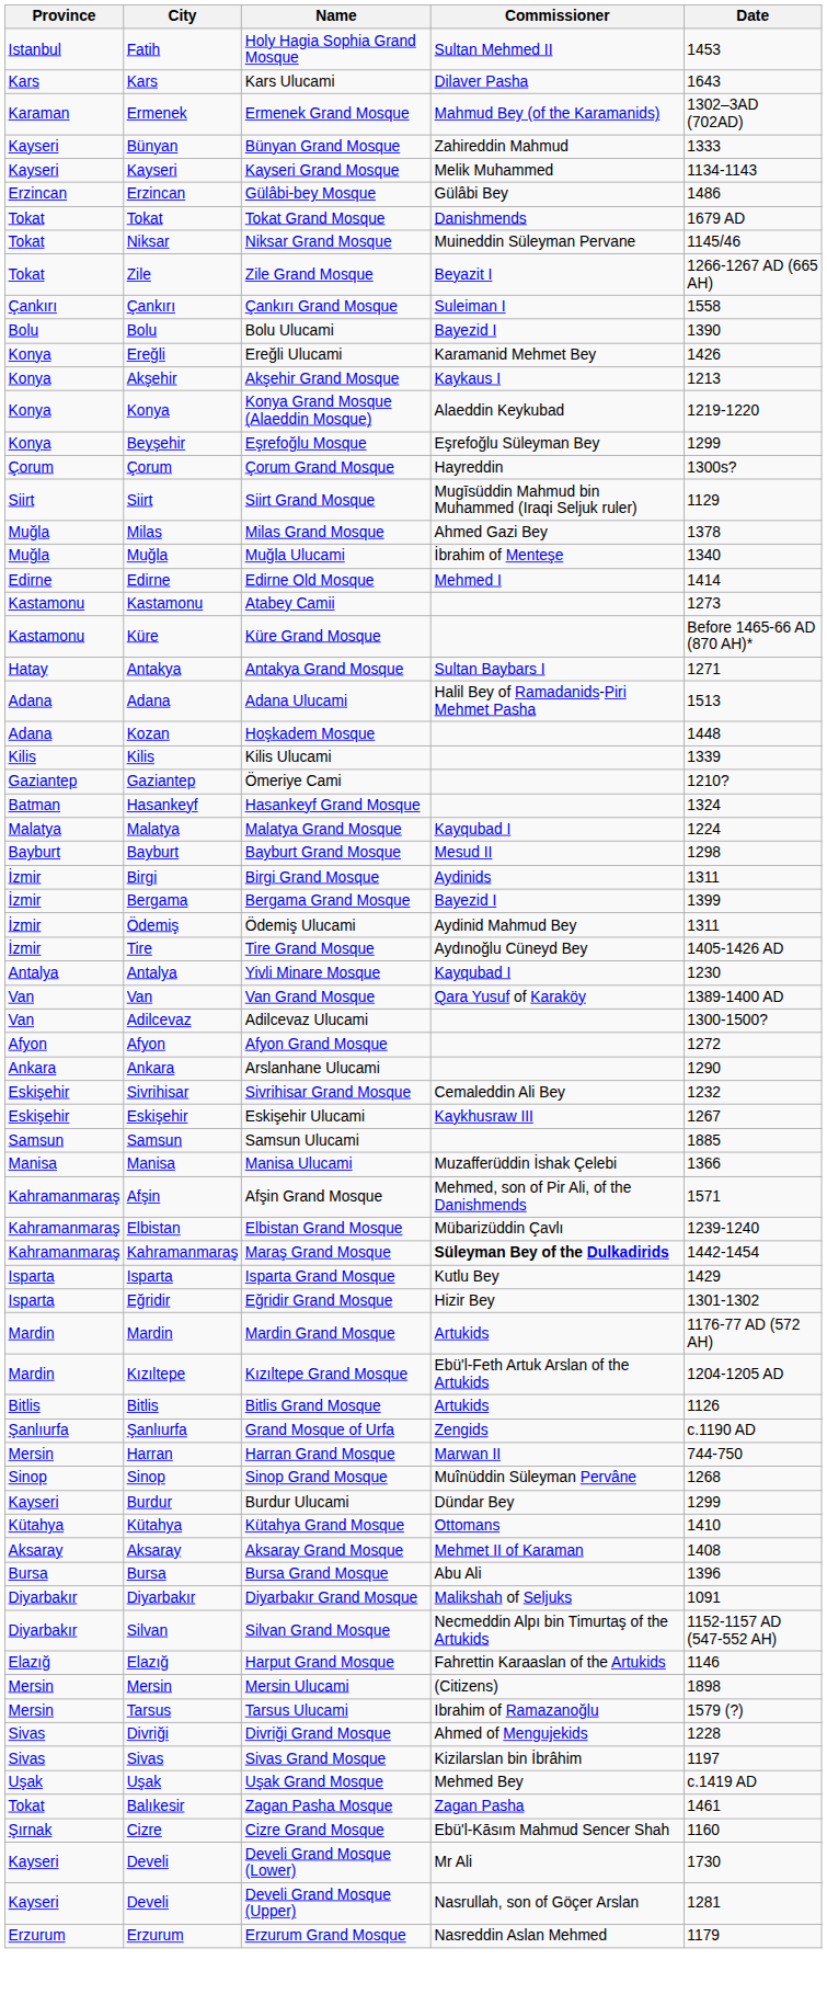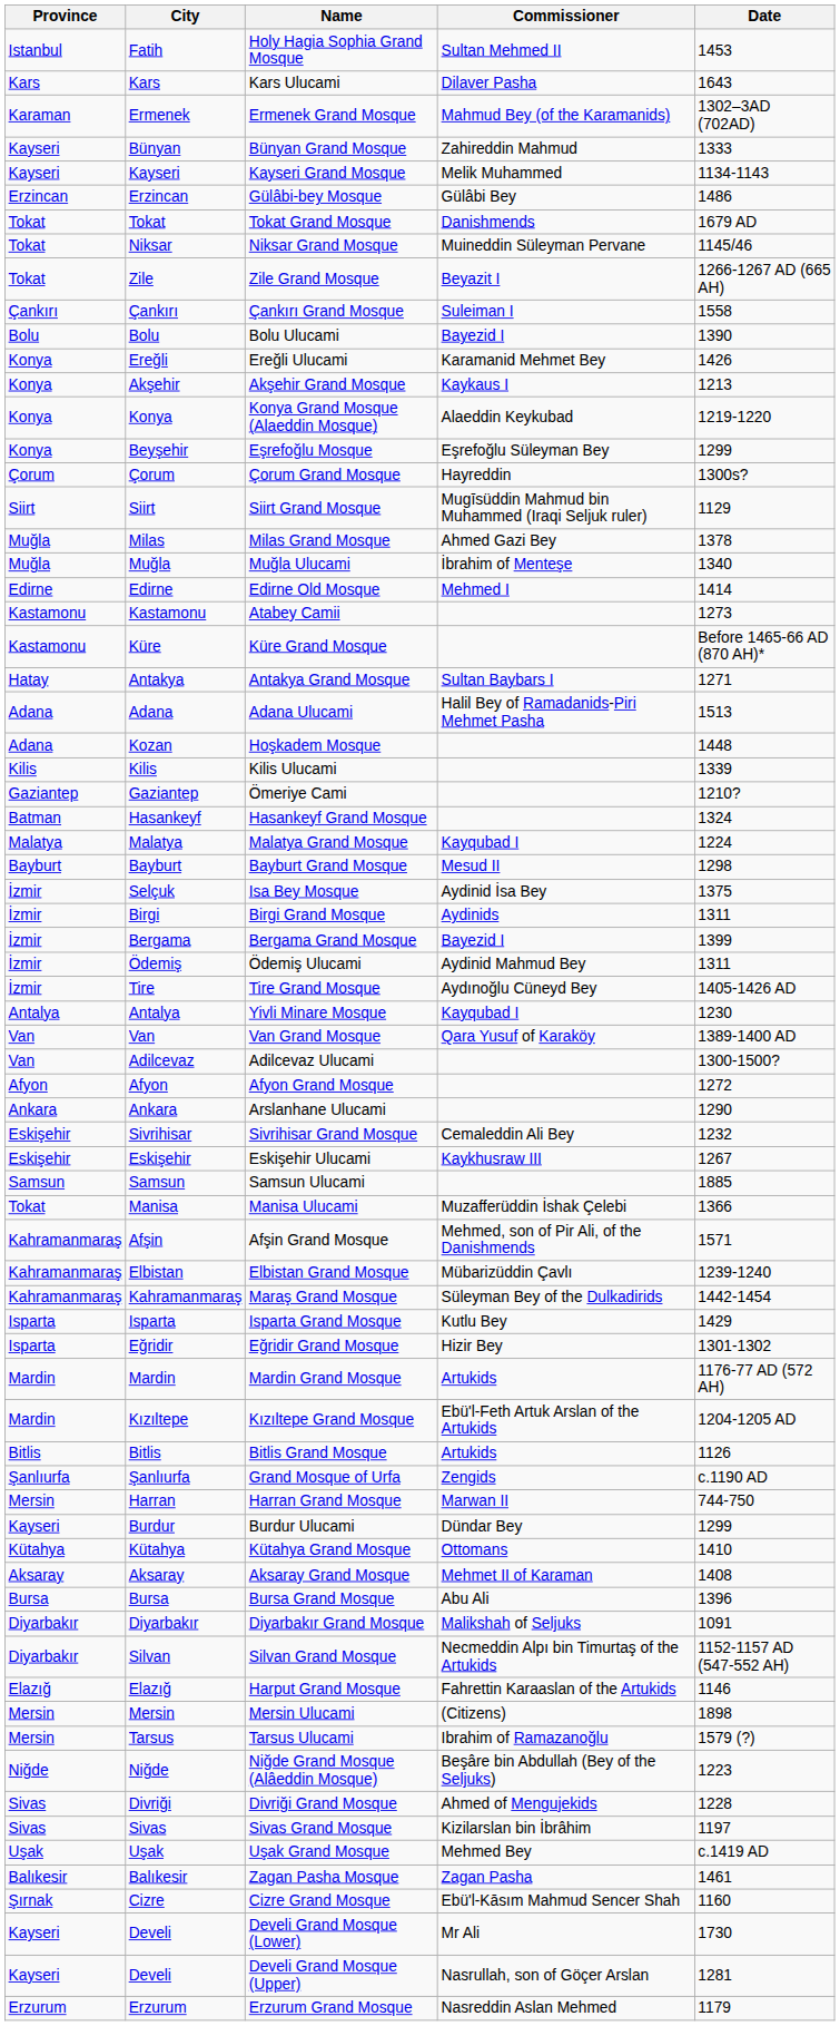 <table class="sortable wikitable">
 <tr>
 <th>Province</th>
 <th>City</th>
 <th>Name</th>
 <th>Commissioner</th>
 <th>Date</th>
 </tr>
 <tr>
 <td><a href='#'>Istanbul</a></td>
 <td><a href='#'>Fatih</a></td>
 <td><a href='#'>Holy Hagia Sophia Grand Mosque</a></td>
 <td><a href='#'>Sultan Mehmed II</a></td>
 <td>1453</td>
 </tr>
 <tr>
 <td><a href='#'>Kars</a></td>
 <td><a href='#'>Kars</a></td>
 <td>Kars Ulucami</td>
 <td><a href='#'>Dilaver Pasha</a></td>
 <td>1643</td>
 </tr>
 <tr>
 <td><a href='#'>Karaman</a></td>
 <td><a href='#'>Ermenek</a></td>
 <td><a href='#'>Ermenek Grand Mosque</a></td>
 <td><a href='#'>Mahmud Bey (of the Karamanids)</a></td>
 <td>1302–3AD (702AD)</td>
 </tr>
 <tr>
 <td><a href='#'>Kayseri</a></td>
 <td><a href='#'>Bünyan</a></td>
 <td><a href='#'>Bünyan Grand Mosque</a></td>
 <td>Zahireddin Mahmud</td>
 <td>1333</td>
 </tr>
 <tr>
 <td><a href='#'>Kayseri</a></td>
 <td><a href='#'>Kayseri</a></td>
 <td><a href='#'>Kayseri Grand Mosque</a></td>
 <td>Melik Muhammed</td>
 <td>1134-1143</td>
 </tr>
 <tr>
 <td><a href='#'>Erzincan</a></td>
 <td><a href='#'>Erzincan</a></td>
 <td><a href='#'>Gülâbi-bey Mosque</a></td>
 <td>Gülâbi Bey</td>
 <td>1486</td>
 </tr>
 <tr>
 <td><a href='#'>Tokat</a></td>
 <td><a href='#'>Tokat</a></td>
 <td><a href='#'>Tokat Grand Mosque</a></td>
 <td><a href='#'>Danishmends</a></td>
 <td>1679 AD</td>
 </tr>
 <tr>
 <td><a href='#'>Tokat</a></td>
 <td><a href='#'>Niksar</a></td>
 <td><a href='#'>Niksar Grand Mosque</a></td>
 <td>Muineddin Süleyman Pervane</td>
 <td>1145/46</td>
 </tr>
 <tr>
 <td><a href='#'>Tokat</a></td>
 <td><a href='#'>Zile</a></td>
 <td><a href='#'>Zile Grand Mosque</a></td>
 <td><a href='#'>Beyazit I</a></td>
 <td>1266-1267 AD (665 AH)</td>
 </tr>
 <tr>
 <td><a href='#'>Çankırı</a></td>
 <td><a href='#'>Çankırı</a></td>
 <td><a href='#'>Çankırı Grand Mosque</a></td>
 <td><a href='#'>Suleiman I</a></td>
 <td>1558</td>
 </tr>
 <tr>
 <td><a href='#'>Bolu</a></td>
 <td><a href='#'>Bolu</a></td>
 <td>Bolu Ulucami</td>
 <td><a href='#'>Bayezid I</a></td>
 <td>1390</td>
 </tr>
 <tr>
 <td><a href='#'>Konya</a></td>
 <td><a href='#'>Ereğli</a></td>
 <td>Ereğli Ulucami</td>
 <td>Karamanid Mehmet Bey</td>
 <td>1426</td>
 </tr>
 <tr>
 <td><a href='#'>Konya</a></td>
 <td><a href='#'>Akşehir</a></td>
 <td><a href='#'>Akşehir Grand Mosque</a></td>
 <td><a href='#'>Kaykaus I</a></td>
 <td>1213</td>
 </tr>
 <tr>
 <td><a href='#'>Konya</a></td>
 <td><a href='#'>Konya</a></td>
 <td><a href='#'>Konya Grand Mosque (Alaeddin Mosque)</a></td>
 <td>Alaeddin Keykubad</td>
 <td>1219-1220</td>
 </tr>
 <tr>
 <td><a href='#'>Konya</a></td>
 <td><a href='#'>Beyşehir</a></td>
 <td><a href='#'>Eşrefoğlu Mosque</a></td>
 <td>Eşrefoğlu Süleyman Bey</td>
 <td>1299</td>
 </tr>
 <tr>
 <td><a href='#'>Çorum</a></td>
 <td><a href='#'>Çorum </a></td>
 <td><a href='#'>Çorum Grand Mosque</a></td>
 <td>Hayreddin</td>
 <td>1300s?</td>
 </tr>
 <tr>
 <td><a href='#'>Siirt</a></td>
 <td><a href='#'>Siirt</a></td>
 <td><a href='#'>Siirt Grand Mosque</a></td>
 <td>Mugīsüddin Mahmud bin Muhammed (Iraqi Seljuk ruler)</td>
 <td>1129</td>
 </tr>
 <tr>
 <td><a href='#'>Muğla</a></td>
 <td><a href='#'>Milas</a></td>
 <td><a href='#'>Milas Grand Mosque</a></td>
 <td>Ahmed Gazi Bey</td>
 <td>1378</td>
 </tr>
 <tr>
 <td><a href='#'>Muğla</a></td>
 <td><a href='#'>Muğla</a></td>
 <td><a href='#'>Muğla Ulucami</a></td>
 <td>İbrahim of <a href='#'>Menteşe</a></td>
 <td>1340</td>
 </tr>
 <tr>
 <td><a href='#'>Edirne</a></td>
 <td><a href='#'>Edirne</a></td>
 <td><a href='#'>Edirne Old Mosque</a></td>
 <td><a href='#'>Mehmed I</a></td>
 <td>1414</td>
 </tr>
 <tr>
 <td><a href='#'>Kastamonu</a></td>
 <td><a href='#'>Kastamonu</a></td>
 <td><a href='#'>Atabey Camii</a></td>
 <td></td>
 <td>1273</td>
 </tr>
 <tr>
 <td><a href='#'>Kastamonu</a></td>
 <td><a href='#'>Küre</a></td>
 <td><a href='#'>Küre Grand Mosque</a></td>
 <td></td>
 <td>Before 1465-66 AD (870 AH)*</td>
 </tr>
 <tr>
 <td><a href='#'>Hatay</a></td>
 <td><a href='#'>Antakya</a></td>
 <td><a href='#'>Antakya Grand Mosque</a></td>
 <td><a href='#'>Sultan Baybars I</a></td>
 <td>1271</td>
 </tr>
 <tr>
 <td><a href='#'>Adana</a></td>
 <td><a href='#'>Adana</a></td>
 <td><a href='#'>Adana Ulucami</a></td>
 <td>Halil Bey of <a href='#'>Ramadanids</a>-<a href='#'>Piri Mehmet Pasha</a></td>
 <td>1513</td>
 </tr>
 <tr>
 <td><a href='#'>Adana</a></td>
 <td><a href='#'>Kozan</a></td>
 <td><a href='#'>Hoşkadem Mosque</a></td>
 <td></td>
 <td>1448</td>
 </tr>
 <tr>
 <td><a href='#'>Kilis</a></td>
 <td><a href='#'>Kilis</a></td>
 <td>Kilis Ulucami</td>
 <td></td>
 <td>1339</td>
 </tr>
 <tr>
 <td><a href='#'>Gaziantep</a></td>
 <td><a href='#'>Gaziantep</a></td>
 <td>Ömeriye Cami</td>
 <td></td>
 <td>1210?</td>
 </tr>
 <tr>
 <td><a href='#'>Batman</a></td>
 <td><a href='#'>Hasankeyf</a></td>
 <td><a href='#'>Hasankeyf Grand Mosque</a></td>
 <td></td>
 <td>1324</td>
 </tr>
 <tr>
 <td><a href='#'>Malatya</a></td>
 <td><a href='#'>Malatya</a></td>
 <td><a href='#'>Malatya Grand Mosque</a></td>
 <td><a href='#'>Kayqubad I</a></td>
 <td>1224</td>
 </tr>
 <tr>
 <td><a href='#'>Bayburt</a></td>
 <td><a href='#'>Bayburt</a></td>
 <td><a href='#'>Bayburt Grand Mosque</a></td>
 <td><a href='#'>Mesud II</a></td>
 <td>1298</td>
 </tr>
 <tr>
 <td><a href='#'>İzmir</a></td>
+<td><a href='#'>Selçuk</a></td>
+<td><a href='#'>Isa Bey Mosque</a></td>
+<td>Aydinid İsa Bey</td>
+<td>1375</td>
+</tr>
+<tr>
+<td><a href='#'>İzmir</a></td>
 <td><a href='#'>Birgi</a></td>
 <td><a href='#'>Birgi Grand Mosque</a></td>
 <td><a href='#'>Aydinids</a></td>
 <td>1311</td>
 </tr>
 <tr>
 <td><a href='#'>İzmir</a></td>
 <td><a href='#'>Bergama</a></td>
 <td><a href='#'>Bergama Grand Mosque</a></td>
 <td><a href='#'>Bayezid I</a></td>
 <td>1399</td>
 </tr>
 <tr>
 <td><a href='#'>İzmir</a></td>
 <td><a href='#'>Ödemiş</a></td>
 <td>Ödemiş Ulucami</td>
 <td>Aydinid Mahmud Bey</td>
 <td>1311</td>
 </tr>
 <tr>
 <td><a href='#'>İzmir</a></td>
 <td><a href='#'>Tire</a></td>
 <td><a href='#'>Tire Grand Mosque</a></td>
 <td>Aydınoğlu Cüneyd Bey</td>
 <td>1405-1426 AD</td>
 </tr>
 <tr>
 <td><a href='#'>Antalya</a></td>
 <td><a href='#'>Antalya</a></td>
 <td><a href='#'>Yivli Minare Mosque</a></td>
 <td><a href='#'>Kayqubad I</a></td>
 <td>1230</td>
 </tr>
 <tr>
 <td><a href='#'>Van</a></td>
 <td><a href='#'>Van</a></td>
 <td><a href='#'>Van Grand Mosque</a></td>
 <td><a href='#'>Qara Yusuf</a> of <a href='#'>Karaköy</a></td>
 <td>1389-1400 AD</td>
 </tr>
 <tr>
 <td><a href='#'>Van</a></td>
 <td><a href='#'>Adilcevaz</a></td>
 <td>Adilcevaz Ulucami</td>
 <td></td>
 <td>1300-1500?</td>
 </tr>
 <tr>
 <td><a href='#'>Afyon</a></td>
 <td><a href='#'>Afyon</a></td>
 <td><a href='#'>Afyon Grand Mosque</a></td>
 <td></td>
 <td>1272</td>
 </tr>
 <tr>
 <td><a href='#'>Ankara</a></td>
 <td><a href='#'>Ankara</a></td>
 <td>Arslanhane Ulucami</td>
 <td></td>
 <td>1290</td>
 </tr>
 <tr>
 <td><a href='#'>Eskişehir</a></td>
 <td><a href='#'>Sivrihisar</a></td>
 <td><a href='#'>Sivrihisar Grand Mosque</a></td>
 <td>Cemaleddin Ali Bey</td>
 <td>1232</td>
 </tr>
 <tr>
 <td><a href='#'>Eskişehir</a></td>
 <td><a href='#'>Eskişehir</a></td>
 <td>Eskişehir Ulucami</td>
 <td><a href='#'>Kaykhusraw III</a></td>
 <td>1267</td>
 </tr>
 <tr>
 <td><a href='#'>Samsun</a></td>
 <td><a href='#'>Samsun</a></td>
 <td>Samsun Ulucami</td>
 <td></td>
 <td>1885</td>
 </tr>
 <tr>
-<td><a href='#'>Manisa</a></td>
+<td><a href='#'>Tokat</a></td>
 <td><a href='#'>Manisa</a></td>
 <td><a href='#'>Manisa Ulucami</a></td>
 <td>Muzafferüddin İshak Çelebi</td>
 <td>1366</td>
 </tr>
 <tr>
 <td><a href='#'>Kahramanmaraş</a></td>
 <td><a href='#'>Afşin</a></td>
 <td>Afşin Grand Mosque</td>
 <td>Mehmed, son of Pir Ali, of the <a href='#'>Danishmends</a></td>
 <td>1571</td>
 </tr>
 <tr>
 <td><a href='#'>Kahramanmaraş</a></td>
 <td><a href='#'>Elbistan</a></td>
 <td><a href='#'>Elbistan Grand Mosque</a></td>
 <td>Mübarizüddin Çavlı</td>
 <td>1239-1240</td>
 </tr>
 <tr>
 <td><a href='#'>Kahramanmaraş</a></td>
 <td><a href='#'>Kahramanmaraş</a></td>
 <td><a href='#'>Maraş Grand Mosque</a></td>
-<td><strong>Süleyman Bey of the <a href='#'>Dulkadirids</a></strong></td>
+<td>Süleyman Bey of the <a href='#'>Dulkadirids</a></td>
 <td>1442-1454</td>
 </tr>
 <tr>
 <td><a href='#'>Isparta</a></td>
 <td><a href='#'>Isparta</a></td>
 <td><a href='#'>Isparta Grand Mosque</a></td>
 <td>Kutlu Bey</td>
 <td>1429</td>
 </tr>
 <tr>
 <td><a href='#'>Isparta</a></td>
 <td><a href='#'>Eğridir</a></td>
 <td><a href='#'>Eğridir Grand Mosque</a></td>
 <td>Hizir Bey</td>
 <td>1301-1302</td>
 </tr>
 <tr>
 <td><a href='#'>Mardin</a></td>
 <td><a href='#'>Mardin</a></td>
 <td><a href='#'>Mardin Grand Mosque</a></td>
 <td><a href='#'>Artukids</a></td>
 <td>1176-77 AD (572 AH)</td>
 </tr>
 <tr>
 <td><a href='#'>Mardin</a></td>
 <td><a href='#'>Kızıltepe</a></td>
 <td><a href='#'>Kızıltepe Grand Mosque</a></td>
 <td>Ebü'l-Feth Artuk Arslan of the <a href='#'>Artukids</a></td>
 <td>1204-1205 AD</td>
 </tr>
 <tr>
 <td><a href='#'>Bitlis</a></td>
 <td><a href='#'>Bitlis</a></td>
 <td><a href='#'>Bitlis Grand Mosque</a></td>
 <td><a href='#'>Artukids</a></td>
 <td>1126</td>
 </tr>
 <tr>
 <td><a href='#'>Şanlıurfa</a></td>
 <td><a href='#'>Şanlıurfa</a></td>
 <td><a href='#'>Grand Mosque of Urfa</a></td>
 <td><a href='#'>Zengids</a></td>
 <td>c.1190 AD</td>
 </tr>
 <tr>
 <td><a href='#'>Mersin</a></td>
 <td><a href='#'>Harran</a></td>
 <td><a href='#'>Harran Grand Mosque</a></td>
 <td><a href='#'>Marwan II</a></td>
 <td>744-750</td>
-</tr>
-<tr>
-<td><a href='#'>Sinop</a></td>
-<td><a href='#'>Sinop</a></td>
-<td><a href='#'>Sinop Grand Mosque</a></td>
-<td>Muînüddin Süleyman <a href='#'>Pervâne</a></td>
-<td>1268</td>
 </tr>
 <tr>
 <td><a href='#'>Kayseri</a></td>
 <td><a href='#'>Burdur </a></td>
 <td>Burdur Ulucami</td>
 <td>Dündar Bey</td>
 <td>1299</td>
 </tr>
 <tr>
 <td><a href='#'>Kütahya</a></td>
 <td><a href='#'>Kütahya</a></td>
 <td><a href='#'>Kütahya Grand Mosque</a></td>
 <td><a href='#'>Ottomans</a></td>
 <td>1410</td>
 </tr>
 <tr>
 <td><a href='#'>Aksaray</a></td>
 <td><a href='#'>Aksaray</a></td>
 <td><a href='#'>Aksaray Grand Mosque</a></td>
 <td><a href='#'>Mehmet II of Karaman</a></td>
 <td>1408</td>
 </tr>
 <tr>
 <td><a href='#'>Bursa</a></td>
 <td><a href='#'>Bursa</a></td>
 <td><a href='#'>Bursa Grand Mosque</a></td>
 <td>Abu Ali</td>
 <td>1396</td>
 </tr>
 <tr>
 <td><a href='#'>Diyarbakır</a></td>
 <td><a href='#'>Diyarbakır</a></td>
 <td><a href='#'>Diyarbakır Grand Mosque</a></td>
 <td><a href='#'>Malikshah</a> of <a href='#'>Seljuks</a></td>
 <td>1091</td>
 </tr>
 <tr>
 <td><a href='#'>Diyarbakır</a></td>
 <td><a href='#'>Silvan</a></td>
 <td><a href='#'>Silvan Grand Mosque</a></td>
 <td>Necmeddin Alpı bin Timurtaş of the <a href='#'>Artukids</a></td>
 <td>1152-1157 AD (547-552 AH)</td>
 </tr>
 <tr>
 <td><a href='#'>Elazığ</a></td>
 <td><a href='#'>Elazığ</a></td>
 <td><a href='#'>Harput Grand Mosque</a></td>
 <td>Fahrettin Karaaslan of the <a href='#'>Artukids</a></td>
 <td>1146</td>
 </tr>
 <tr>
 <td><a href='#'>Mersin</a></td>
 <td><a href='#'>Mersin</a></td>
 <td><a href='#'>Mersin Ulucami</a></td>
 <td>(Citizens)</td>
 <td>1898</td>
 </tr>
 <tr>
 <td><a href='#'>Mersin</a></td>
 <td><a href='#'>Tarsus</a></td>
 <td><a href='#'>Tarsus Ulucami</a></td>
 <td>Ibrahim of <a href='#'>Ramazanoğlu</a></td>
 <td>1579 (?)</td>
 </tr>
 <tr>
+<td><a href='#'>Niğde</a></td>
+<td><a href='#'>Niğde</a></td>
+<td><a href='#'>Niğde Grand Mosque (Alâeddin Mosque)</a></td>
+<td>Beşâre bin Abdullah (Bey of the <a href='#'>Seljuks</a>)</td>
+<td>1223</td>
+</tr>
+<tr>
 <td><a href='#'>Sivas</a></td>
 <td><a href='#'>Divriği</a></td>
 <td><a href='#'>Divriği Grand Mosque</a></td>
 <td>Ahmed of <a href='#'>Mengujekids</a></td>
 <td>1228</td>
 </tr>
 <tr>
 <td><a href='#'>Sivas</a></td>
 <td><a href='#'>Sivas</a></td>
 <td><a href='#'>Sivas Grand Mosque</a></td>
 <td>Kizilarslan bin İbrâhim</td>
 <td>1197</td>
 </tr>
 <tr>
 <td><a href='#'>Uşak</a></td>
 <td><a href='#'>Uşak</a></td>
 <td><a href='#'>Uşak Grand Mosque</a></td>
 <td>Mehmed Bey</td>
 <td>c.1419 AD</td>
 </tr>
 <tr>
-<td><a href='#'>Tokat</a></td>
+<td><a href='#'>Balıkesir</a></td>
 <td><a href='#'>Balıkesir</a></td>
 <td><a href='#'>Zagan Pasha Mosque</a></td>
 <td><a href='#'>Zagan Pasha</a></td>
 <td>1461</td>
 </tr>
 <tr>
 <td><a href='#'>Şırnak</a></td>
 <td><a href='#'>Cizre</a></td>
 <td><a href='#'>Cizre Grand Mosque</a></td>
 <td>Ebü'l-Kāsım Mahmud Sencer Shah</td>
 <td>1160</td>
 </tr>
 <tr>
 <td><a href='#'>Kayseri</a></td>
 <td><a href='#'>Develi</a></td>
 <td><a href='#'>Develi Grand Mosque (Lower)</a></td>
 <td>Mr Ali</td>
 <td>1730</td>
 </tr>
 <tr>
 <td><a href='#'>Kayseri</a></td>
 <td><a href='#'>Develi</a></td>
 <td><a href='#'>Develi Grand Mosque (Upper)</a></td>
 <td>Nasrullah, son of Göçer Arslan</td>
 <td>1281</td>
 </tr>
 <tr>
 <td><a href='#'>Erzurum</a></td>
 <td><a href='#'>Erzurum</a></td>
 <td><a href='#'>Erzurum Grand Mosque</a></td>
 <td>Nasreddin Aslan Mehmed</td>
 <td>1179</td>
 </tr>
 </table>
